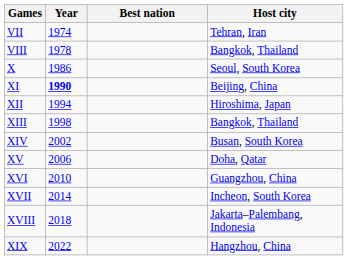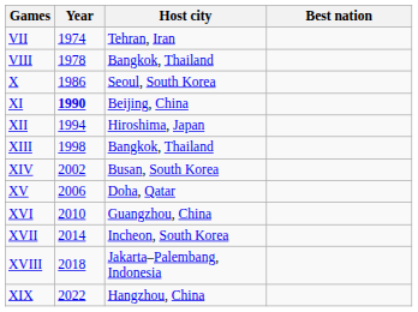 <table class=wikitable>
 <tr>
 <th width=50>Games</th>
 <th width=50>Year</th>
+<th width=180>Host city</th>
 <th width=160>Best nation</th>
-<th width=180>Host city</th>
 </tr>
 <tr>
 <td><a href='#'>VII</a></td>
 <td><a href='#'>1974</a></td>
+<td><a href='#'>Tehran</a>, <a href='#'>Iran</a></td>
 <td></td>
-<td><a href='#'>Tehran</a>, <a href='#'>Iran</a></td>
 </tr>
 <tr>
 <td><a href='#'>VIII</a></td>
 <td><a href='#'>1978</a></td>
+<td><a href='#'>Bangkok</a>, <a href='#'>Thailand</a></td>
 <td></td>
-<td><a href='#'>Bangkok</a>, <a href='#'>Thailand</a></td>
 </tr>
 <tr>
 <td><a href='#'>X</a></td>
 <td><a href='#'>1986</a></td>
+<td><a href='#'>Seoul</a>, <a href='#'>South Korea</a></td>
 <td></td>
-<td><a href='#'>Seoul</a>, <a href='#'>South Korea</a></td>
 </tr>
 <tr>
 <td><a href='#'>XI</a></td>
 <td><strong><a href='#'>1990</a></strong></td>
+<td><a href='#'>Beijing</a>, <a href='#'>China</a></td>
 <td></td>
-<td><a href='#'>Beijing</a>, <a href='#'>China</a></td>
 </tr>
 <tr>
 <td><a href='#'>XII</a></td>
 <td><a href='#'>1994</a></td>
+<td><a href='#'>Hiroshima</a>, <a href='#'>Japan</a></td>
 <td></td>
-<td><a href='#'>Hiroshima</a>, <a href='#'>Japan</a></td>
 </tr>
 <tr>
 <td><a href='#'>XIII</a></td>
 <td><a href='#'>1998</a></td>
+<td><a href='#'>Bangkok</a>, <a href='#'>Thailand</a></td>
 <td></td>
-<td><a href='#'>Bangkok</a>, <a href='#'>Thailand</a></td>
 </tr>
 <tr>
 <td><a href='#'>XIV</a></td>
 <td><a href='#'>2002</a></td>
+<td><a href='#'>Busan</a>, <a href='#'>South Korea</a></td>
 <td></td>
-<td><a href='#'>Busan</a>, <a href='#'>South Korea</a></td>
 </tr>
 <tr>
 <td><a href='#'>XV</a></td>
 <td><a href='#'>2006</a></td>
+<td><a href='#'>Doha</a>, <a href='#'>Qatar</a></td>
 <td></td>
-<td><a href='#'>Doha</a>, <a href='#'>Qatar</a></td>
 </tr>
 <tr>
 <td><a href='#'>XVI</a></td>
 <td><a href='#'>2010</a></td>
+<td><a href='#'>Guangzhou</a>, <a href='#'>China</a></td>
 <td></td>
-<td><a href='#'>Guangzhou</a>, <a href='#'>China</a></td>
 </tr>
 <tr>
 <td><a href='#'>XVII</a></td>
 <td><a href='#'>2014</a></td>
+<td><a href='#'>Incheon</a>, <a href='#'>South Korea</a></td>
 <td></td>
-<td><a href='#'>Incheon</a>, <a href='#'>South Korea</a></td>
 </tr>
 <tr>
 <td><a href='#'>XVIII</a></td>
 <td><a href='#'>2018</a></td>
+<td><a href='#'>Jakarta</a>–<a href='#'>Palembang</a>, <a href='#'>Indonesia</a></td>
 <td></td>
-<td><a href='#'>Jakarta</a>–<a href='#'>Palembang</a>, <a href='#'>Indonesia</a></td>
 </tr>
 <tr>
 <td><a href='#'>XIX</a></td>
 <td><a href='#'>2022</a></td>
+<td><a href='#'>Hangzhou</a>, <a href='#'>China</a></td>
 <td></td>
-<td><a href='#'>Hangzhou</a>, <a href='#'>China</a></td>
 </tr>
 </table>
